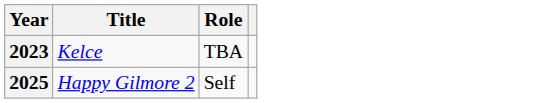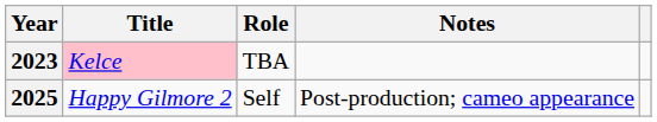 <table class="wikitable plainrowheaders">
 <tr>
 <th>Year</th>
 <th>Title</th>
 <th>Role</th>
+<th>Notes</th>
 <th></th>
 </tr>
 <tr>
 <th scope="row">2023</th>
-<td><em><a href='#'>Kelce</a></em></td>
+<td style="background: pink;"><em><a href='#'>Kelce</a></em></td>
 <td>TBA</td>
+<td></td>
 <td></td>
 </tr>
 <tr>
 <th scope="row">2025</th>
 <td><em><a href='#'>Happy Gilmore 2</a></em></td>
 <td>Self</td>
+<td>Post-production; <a href='#'>cameo appearance</a></td>
 <td></td>
 </tr>
 </table>
